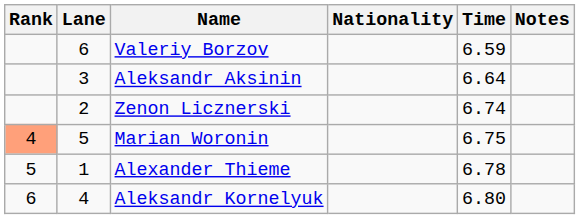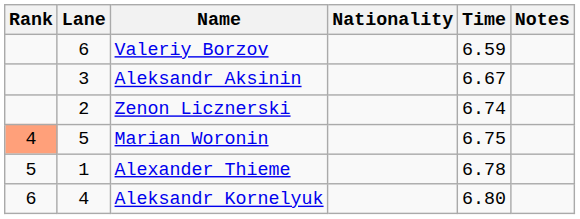 <table class="wikitable sortable" style="text-align:center">
 <tr>
 <th>Rank</th>
 <th>Lane</th>
 <th>Name</th>
 <th>Nationality</th>
 <th>Time</th>
 <th>Notes</th>
 </tr>
 <tr>
 <td></td>
 <td>6</td>
 <td align="left"><a href='#'>Valeriy Borzov</a></td>
 <td align=left></td>
 <td>6.59</td>
 <td></td>
 </tr>
 <tr>
 <td></td>
 <td>3</td>
 <td align="left"><a href='#'>Aleksandr Aksinin</a></td>
 <td align=left></td>
-<td>6.64</td>
+<td>6.67</td>
 <td></td>
 </tr>
 <tr>
 <td></td>
 <td>2</td>
 <td align="left"><a href='#'>Zenon Licznerski</a></td>
 <td align=left></td>
 <td>6.74</td>
 <td></td>
 </tr>
 <tr>
 <td style="background: lightsalmon;">4</td>
 <td>5</td>
 <td align="left"><a href='#'>Marian Woronin</a></td>
 <td align=left></td>
 <td>6.75</td>
 <td></td>
 </tr>
 <tr>
 <td>5</td>
 <td>1</td>
 <td align="left"><a href='#'>Alexander Thieme</a></td>
 <td align=left></td>
 <td>6.78</td>
 <td></td>
 </tr>
 <tr>
 <td>6</td>
 <td>4</td>
 <td align="left"><a href='#'>Aleksandr Kornelyuk</a></td>
 <td align=left></td>
 <td>6.80</td>
 <td></td>
 </tr>
 </table>
